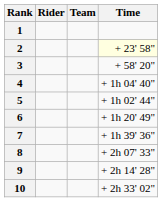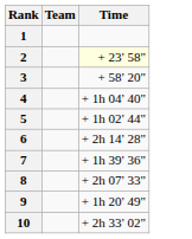 <table class="wikitable">
 <tr>
 <th scope="col">Rank</th>
-<th scope="col">Rider</th>
 <th scope="col">Team</th>
 <th scope="col">Time</th>
 </tr>
 <tr>
 <th scope="row">1</th>
-<td>  </td>
 <td></td>
 <td style="text-align:right;"></td>
 </tr>
 <tr>
 <th scope="row">2</th>
 <td></td>
-<td></td>
 <td style="background: lightyellow; text-align:right;">+ 23' 58"</td>
 </tr>
 <tr>
 <th scope="row">3</th>
-<td></td>
 <td></td>
 <td style="text-align:right;">+ 58' 20"</td>
 </tr>
 <tr>
 <th scope="row">4</th>
 <td></td>
-<td></td>
 <td style="text-align:right;">+ 1h 04' 40"</td>
 </tr>
 <tr>
 <th scope="row">5</th>
-<td></td>
 <td></td>
 <td style="text-align:right;">+ 1h 02' 44"</td>
 </tr>
 <tr>
 <th scope="row">6</th>
 <td></td>
-<td></td>
-<td style="text-align:right;">+ 1h 20' 49"</td>
+<td style="text-align:right;">+ 2h 14' 28"</td>
 </tr>
 <tr>
 <th scope="row">7</th>
-<td></td>
 <td></td>
 <td style="text-align:right;">+ 1h 39' 36"</td>
 </tr>
 <tr>
 <th scope="row">8</th>
 <td></td>
-<td></td>
 <td style="text-align:right;">+ 2h 07' 33"</td>
 </tr>
 <tr>
 <th scope="row">9</th>
 <td></td>
-<td></td>
-<td style="text-align:right;">+ 2h 14' 28"</td>
+<td style="text-align:right;">+ 1h 20' 49"</td>
 </tr>
 <tr>
 <th scope="row">10</th>
 <td></td>
-<td></td>
 <td style="text-align:right;">+ 2h 33' 02"</td>
 </tr>
 </table>
